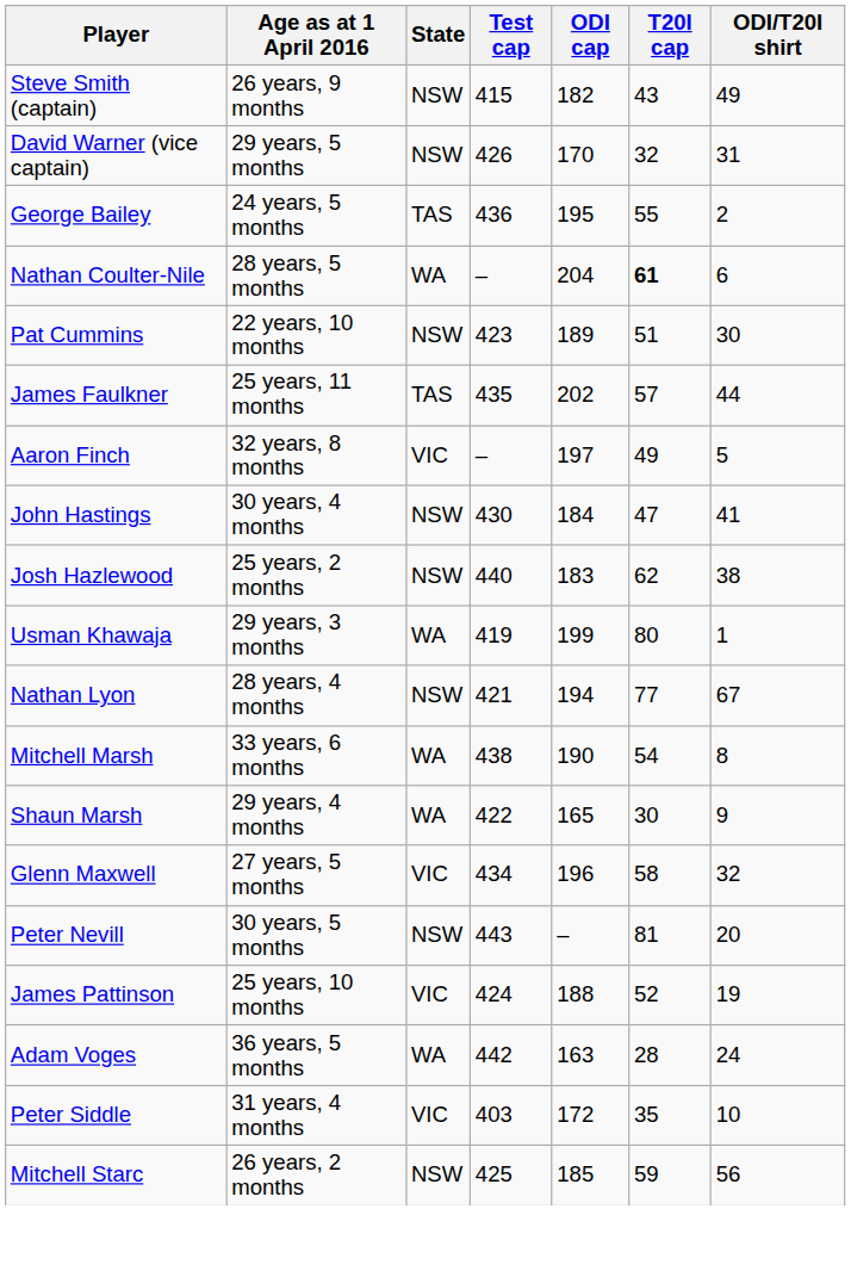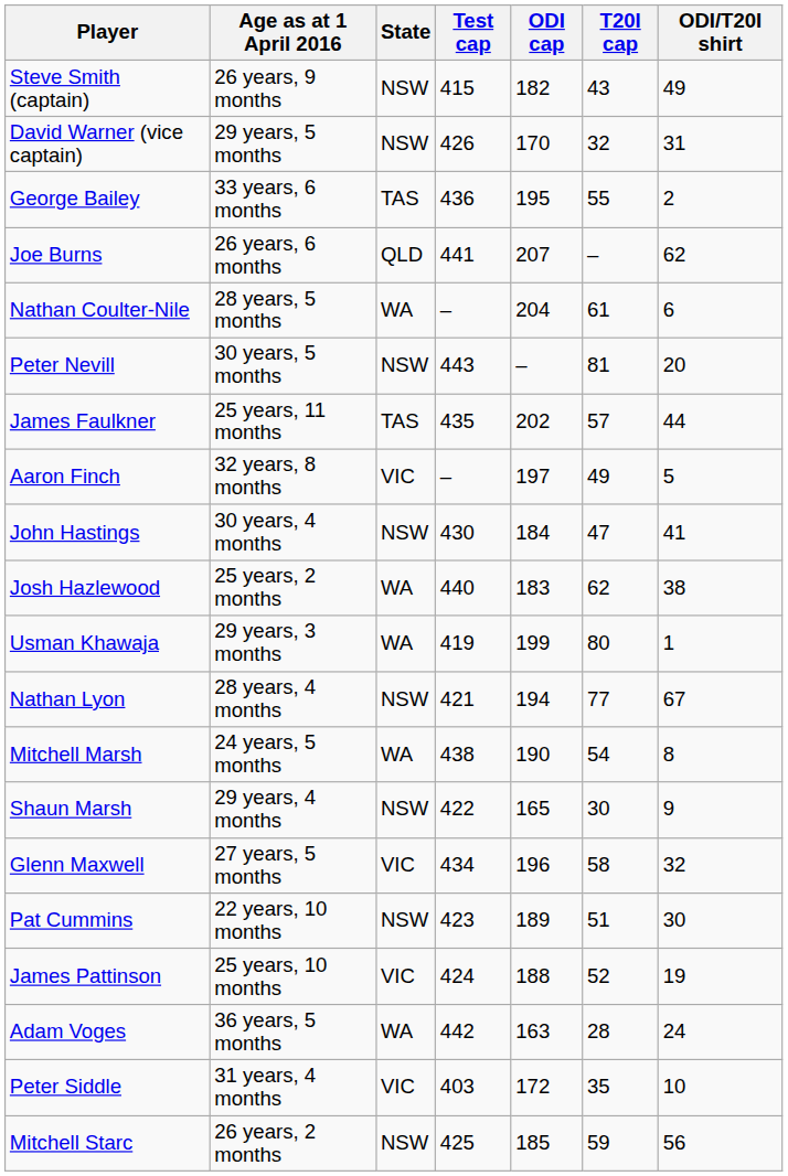 <table class="wikitable sortable">
 <tr>
 <th>Player</th>
 <th>Age as at 1 April 2016</th>
 <th>State</th>
 <th><a href='#'>Test cap</a></th>
 <th><a href='#'>ODI cap</a></th>
 <th><a href='#'>T20I cap</a></th>
 <th>ODI/T20I shirt</th>
 </tr>
 <tr>
 <td><a href='#'>Steve Smith</a> (captain)</td>
 <td>26 years, 9 months</td>
 <td>NSW</td>
 <td>415</td>
 <td>182</td>
 <td>43</td>
 <td>49</td>
 </tr>
 <tr>
 <td><a href='#'>David Warner</a> (vice captain)</td>
 <td>29 years, 5 months</td>
 <td>NSW</td>
 <td>426</td>
 <td>170</td>
 <td>32</td>
 <td>31</td>
 </tr>
 <tr>
 <td><a href='#'>George Bailey</a></td>
-<td>24 years, 5 months</td>
+<td>33 years, 6 months</td>
 <td>TAS</td>
 <td>436</td>
 <td>195</td>
 <td>55</td>
 <td>2</td>
 </tr>
 <tr>
+<td><a href='#'>Joe Burns</a></td>
+<td>26 years, 6 months</td>
+<td>QLD</td>
+<td>441</td>
+<td>207</td>
+<td>–</td>
+<td>62</td>
+</tr>
+<tr>
 <td><a href='#'>Nathan Coulter-Nile</a></td>
 <td>28 years, 5 months</td>
 <td>WA</td>
 <td>–</td>
 <td>204</td>
-<td><strong>61</strong></td>
+<td>61</td>
 <td>6</td>
 </tr>
 <tr>
-<td><a href='#'>Pat Cummins</a></td>
-<td>22 years, 10 months</td>
+<td><a href='#'>Peter Nevill</a></td>
+<td>30 years, 5 months</td>
 <td>NSW</td>
-<td>423</td>
-<td>189</td>
-<td>51</td>
-<td>30</td>
+<td>443</td>
+<td>–</td>
+<td>81</td>
+<td>20</td>
 </tr>
 <tr>
 <td><a href='#'>James Faulkner</a></td>
 <td>25 years, 11 months</td>
 <td>TAS</td>
 <td>435</td>
 <td>202</td>
 <td>57</td>
 <td>44</td>
 </tr>
 <tr>
 <td><a href='#'>Aaron Finch</a></td>
 <td>32 years, 8 months</td>
 <td>VIC</td>
 <td>–</td>
 <td>197</td>
 <td>49</td>
 <td>5</td>
 </tr>
 <tr>
 <td><a href='#'>John Hastings</a></td>
 <td>30 years, 4 months</td>
 <td>NSW</td>
 <td>430</td>
 <td>184</td>
 <td>47</td>
 <td>41</td>
 </tr>
 <tr>
 <td><a href='#'>Josh Hazlewood</a></td>
 <td>25 years, 2 months</td>
-<td>NSW</td>
+<td>WA</td>
 <td>440</td>
 <td>183</td>
 <td>62</td>
 <td>38</td>
 </tr>
 <tr>
 <td><a href='#'>Usman Khawaja</a></td>
 <td>29 years, 3 months</td>
 <td>WA</td>
 <td>419</td>
 <td>199</td>
 <td>80</td>
 <td>1</td>
 </tr>
 <tr>
 <td><a href='#'>Nathan Lyon</a></td>
 <td>28 years, 4 months</td>
 <td>NSW</td>
 <td>421</td>
 <td>194</td>
 <td>77</td>
 <td>67</td>
 </tr>
 <tr>
 <td><a href='#'>Mitchell Marsh</a></td>
-<td>33 years, 6 months</td>
+<td>24 years, 5 months</td>
 <td>WA</td>
 <td>438</td>
 <td>190</td>
 <td>54</td>
 <td>8</td>
 </tr>
 <tr>
 <td><a href='#'>Shaun Marsh</a></td>
 <td>29 years, 4 months</td>
-<td>WA</td>
+<td>NSW</td>
 <td>422</td>
 <td>165</td>
 <td>30</td>
 <td>9</td>
 </tr>
 <tr>
 <td><a href='#'>Glenn Maxwell</a></td>
 <td>27 years, 5 months</td>
 <td>VIC</td>
 <td>434</td>
 <td>196</td>
 <td>58</td>
 <td>32</td>
 </tr>
 <tr>
-<td><a href='#'>Peter Nevill</a></td>
-<td>30 years, 5 months</td>
+<td><a href='#'>Pat Cummins</a></td>
+<td>22 years, 10 months</td>
 <td>NSW</td>
-<td>443</td>
-<td>–</td>
-<td>81</td>
-<td>20</td>
+<td>423</td>
+<td>189</td>
+<td>51</td>
+<td>30</td>
 </tr>
 <tr>
 <td><a href='#'>James Pattinson</a></td>
 <td>25 years, 10 months</td>
 <td>VIC</td>
 <td>424</td>
 <td>188</td>
 <td>52</td>
 <td>19</td>
 </tr>
 <tr>
 <td><a href='#'>Adam Voges</a></td>
 <td>36 years, 5 months</td>
 <td>WA</td>
 <td>442</td>
 <td>163</td>
 <td>28</td>
 <td>24</td>
 </tr>
 <tr>
 <td><a href='#'>Peter Siddle</a></td>
 <td>31 years, 4 months</td>
 <td>VIC</td>
 <td>403</td>
 <td>172</td>
 <td>35</td>
 <td>10</td>
 </tr>
 <tr>
 <td><a href='#'>Mitchell Starc</a></td>
 <td>26 years, 2 months</td>
 <td>NSW</td>
 <td>425</td>
 <td>185</td>
 <td>59</td>
 <td>56</td>
 </tr>
 </table>
